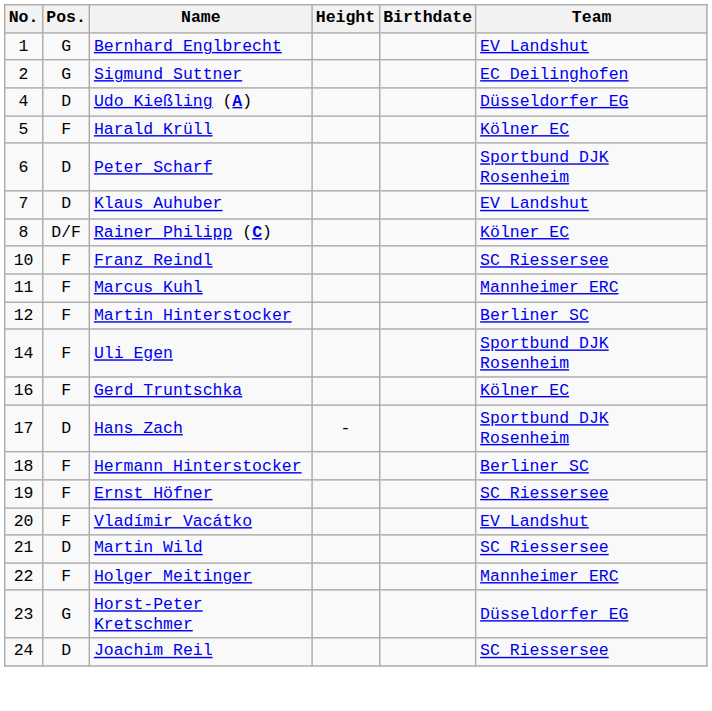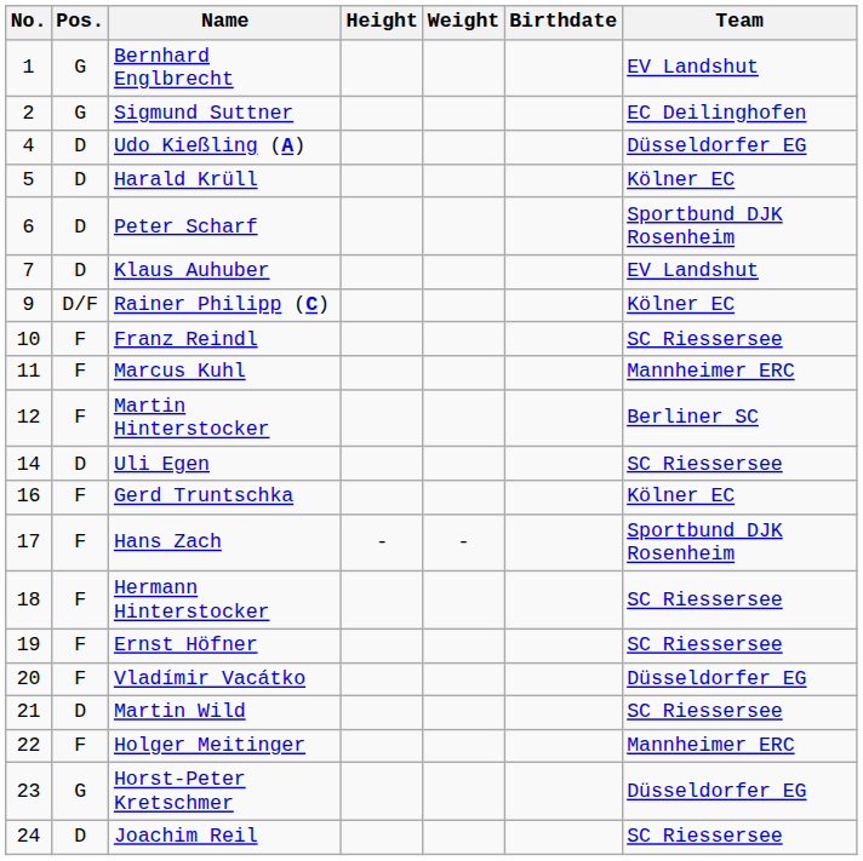 <table class="wikitable sortable" width="80%" style="font-size: 90%; text-align: center;">
 <tr>
 <th>No.</th>
 <th>Pos.</th>
 <th>Name</th>
 <th>Height</th>
+<th>Weight</th>
 <th>Birthdate</th>
 <th>Team</th>
 </tr>
 <tr>
 <td>1</td>
 <td>G</td>
 <td style="text-align:left;"><a href='#'>Bernhard Englbrecht</a></td>
+<td></td>
 <td></td>
 <td style="text-align:right;"></td>
 <td style="text-align:left;"> <a href='#'>EV Landshut</a></td>
 </tr>
 <tr>
 <td>2</td>
 <td>G</td>
 <td style="text-align:left;"><a href='#'>Sigmund Suttner</a></td>
 <td></td>
+<td></td>
 <td style="text-align:right;"></td>
 <td style="text-align:left;"> <a href='#'>EC Deilinghofen</a></td>
 </tr>
 <tr>
 <td>4</td>
 <td>D</td>
 <td style="text-align:left;"><a href='#'>Udo Kießling</a> (<strong><a href='#'>A</a></strong>)</td>
 <td></td>
+<td></td>
 <td style="text-align:right;"></td>
 <td style="text-align:left;"> <a href='#'>Düsseldorfer EG</a></td>
 </tr>
 <tr>
 <td>5</td>
-<td>F</td>
+<td>D</td>
 <td style="text-align:left;"><a href='#'>Harald Krüll</a></td>
+<td></td>
 <td></td>
 <td style="text-align:right;"></td>
 <td style="text-align:left;"> <a href='#'>Kölner EC</a></td>
 </tr>
 <tr>
 <td>6</td>
 <td>D</td>
 <td style="text-align:left;"><a href='#'>Peter Scharf</a></td>
 <td></td>
+<td></td>
 <td style="text-align:right;"></td>
 <td style="text-align:left;"> <a href='#'>Sportbund DJK Rosenheim</a></td>
 </tr>
 <tr>
 <td>7</td>
 <td>D</td>
 <td style="text-align:left;"><a href='#'>Klaus Auhuber</a></td>
 <td></td>
+<td></td>
 <td style="text-align:right;"></td>
 <td style="text-align:left;"> <a href='#'>EV Landshut</a></td>
 </tr>
 <tr>
-<td>8</td>
+<td>9</td>
 <td>D/F</td>
 <td style="text-align:left;"><a href='#'>Rainer Philipp</a> (<strong><a href='#'>C</a></strong>)</td>
+<td></td>
 <td></td>
 <td style="text-align:right;"></td>
 <td style="text-align:left;"> <a href='#'>Kölner EC</a></td>
 </tr>
 <tr>
 <td>10</td>
 <td>F</td>
 <td style="text-align:left;"><a href='#'>Franz Reindl</a></td>
 <td></td>
+<td></td>
 <td style="text-align:right;"></td>
 <td style="text-align:left;"> <a href='#'>SC Riessersee</a></td>
 </tr>
 <tr>
 <td>11</td>
 <td>F</td>
 <td style="text-align:left;"><a href='#'>Marcus Kuhl</a></td>
+<td></td>
 <td></td>
 <td style="text-align:right;"></td>
 <td style="text-align:left;"> <a href='#'>Mannheimer ERC</a></td>
 </tr>
 <tr>
 <td>12</td>
 <td>F</td>
 <td style="text-align:left;"><a href='#'>Martin Hinterstocker</a></td>
 <td></td>
+<td></td>
 <td style="text-align:right;"></td>
 <td style="text-align:left;"> <a href='#'>Berliner SC</a></td>
 </tr>
 <tr>
 <td>14</td>
-<td>F</td>
+<td>D</td>
 <td style="text-align:left;"><a href='#'>Uli Egen</a></td>
 <td></td>
+<td></td>
 <td style="text-align:right;"></td>
-<td style="text-align:left;"> <a href='#'>Sportbund DJK Rosenheim</a></td>
+<td style="text-align:left;"> <a href='#'>SC Riessersee</a></td>
 </tr>
 <tr>
 <td>16</td>
 <td>F</td>
 <td style="text-align:left;"><a href='#'>Gerd Truntschka</a></td>
 <td></td>
+<td></td>
 <td style="text-align:right;"></td>
 <td style="text-align:left;"> <a href='#'>Kölner EC</a></td>
 </tr>
 <tr>
 <td>17</td>
-<td>D</td>
+<td>F</td>
 <td style="text-align:left;"><a href='#'>Hans Zach</a></td>
+<td>-</td>
 <td>-</td>
 <td style="text-align:right;"></td>
 <td style="text-align:left;"> <a href='#'>Sportbund DJK Rosenheim</a></td>
 </tr>
 <tr>
 <td>18</td>
 <td>F</td>
 <td style="text-align:left;"><a href='#'>Hermann Hinterstocker</a></td>
 <td></td>
+<td></td>
 <td style="text-align:right;"></td>
-<td style="text-align:left;"> <a href='#'>Berliner SC</a></td>
+<td style="text-align:left;"> <a href='#'>SC Riessersee</a></td>
 </tr>
 <tr>
 <td>19</td>
 <td>F</td>
 <td style="text-align:left;"><a href='#'>Ernst Höfner</a></td>
+<td></td>
 <td></td>
 <td style="text-align:right;"></td>
 <td style="text-align:left;"> <a href='#'>SC Riessersee</a></td>
 </tr>
 <tr>
 <td>20</td>
 <td>F</td>
 <td style="text-align:left;"><a href='#'>Vladímir Vacátko</a></td>
 <td></td>
+<td></td>
 <td style="text-align:right;"></td>
-<td style="text-align:left;"> <a href='#'>EV Landshut</a></td>
+<td style="text-align:left;"> <a href='#'>Düsseldorfer EG</a></td>
 </tr>
 <tr>
 <td>21</td>
 <td>D</td>
 <td style="text-align:left;"><a href='#'>Martin Wild</a></td>
+<td></td>
 <td></td>
 <td style="text-align:right;"></td>
 <td style="text-align:left;"> <a href='#'>SC Riessersee</a></td>
 </tr>
 <tr>
 <td>22</td>
 <td>F</td>
 <td style="text-align:left;"><a href='#'>Holger Meitinger</a></td>
 <td></td>
+<td></td>
 <td style="text-align:right;"></td>
 <td style="text-align:left;"> <a href='#'>Mannheimer ERC</a></td>
 </tr>
 <tr>
 <td>23</td>
 <td>G</td>
 <td style="text-align:left;"><a href='#'>Horst-Peter Kretschmer</a></td>
+<td></td>
 <td></td>
 <td style="text-align:right;"></td>
 <td style="text-align:left;"> <a href='#'>Düsseldorfer EG</a></td>
 </tr>
 <tr>
 <td>24</td>
 <td>D</td>
 <td style="text-align:left;"><a href='#'>Joachim Reil</a></td>
 <td></td>
+<td></td>
 <td style="text-align:right;"></td>
 <td style="text-align:left;"> <a href='#'>SC Riessersee</a></td>
 </tr>
 </table>
